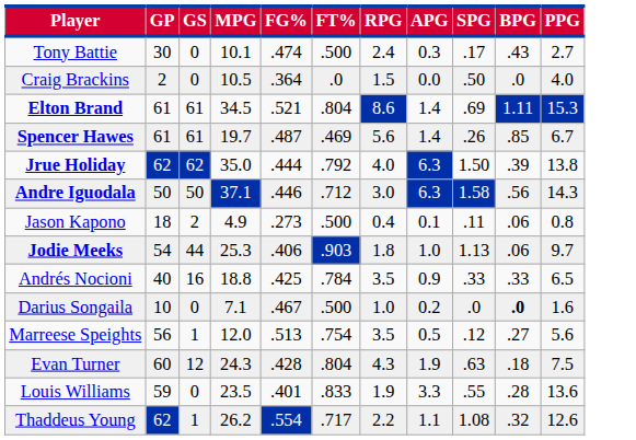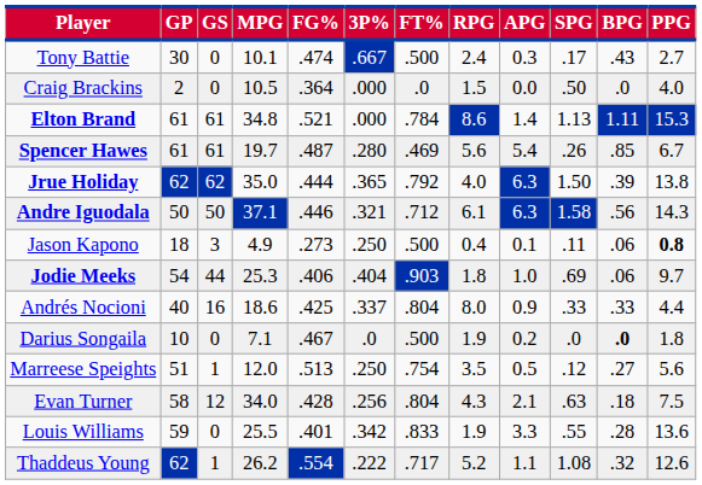 <table class="wikitable sortable" style="text-align:right;">
 <tr>
 <th style="background:#D50032; color:#FFFFFF; border-top:#003DA5 3px solid; border-bottom:#003DA5 3px solid;">Player</th>
 <th style="background:#D50032; color:#FFFFFF; border-top:#003DA5 3px solid; border-bottom:#003DA5 3px solid;">GP</th>
 <th style="background:#D50032; color:#FFFFFF; border-top:#003DA5 3px solid; border-bottom:#003DA5 3px solid;">GS</th>
 <th style="background:#D50032; color:#FFFFFF; border-top:#003DA5 3px solid; border-bottom:#003DA5 3px solid;">MPG</th>
 <th style="background:#D50032; color:#FFFFFF; border-top:#003DA5 3px solid; border-bottom:#003DA5 3px solid;">FG%</th>
+<th style="background:#D50032; color:#FFFFFF; border-top:#003DA5 3px solid; border-bottom:#003DA5 3px solid;">3P%</th>
 <th style="background:#D50032; color:#FFFFFF; border-top:#003DA5 3px solid; border-bottom:#003DA5 3px solid;">FT%</th>
 <th style="background:#D50032; color:#FFFFFF; border-top:#003DA5 3px solid; border-bottom:#003DA5 3px solid;">RPG</th>
 <th style="background:#D50032; color:#FFFFFF; border-top:#003DA5 3px solid; border-bottom:#003DA5 3px solid;">APG</th>
 <th style="background:#D50032; color:#FFFFFF; border-top:#003DA5 3px solid; border-bottom:#003DA5 3px solid;">SPG</th>
 <th style="background:#D50032; color:#FFFFFF; border-top:#003DA5 3px solid; border-bottom:#003DA5 3px solid;">BPG</th>
 <th style="background:#D50032; color:#FFFFFF; border-top:#003DA5 3px solid; border-bottom:#003DA5 3px solid;">PPG</th>
 </tr>
 <tr align="center" bgcolor="">
 <td><a href='#'>Tony Battie</a></td>
 <td>30</td>
 <td>0</td>
 <td>10.1</td>
 <td>.474</td>
+<td style="background:#002FA7;color:white;">.667</td>
 <td>.500</td>
 <td>2.4</td>
 <td>0.3</td>
 <td>.17</td>
 <td>.43</td>
 <td>2.7</td>
 </tr>
 <tr align="center" bgcolor="#f0f0f0">
 <td><a href='#'>Craig Brackins</a></td>
 <td>2</td>
 <td>0</td>
 <td>10.5</td>
 <td>.364</td>
+<td>.000</td>
 <td>.0</td>
 <td>1.5</td>
 <td>0.0</td>
 <td>.50</td>
 <td>.0</td>
 <td>4.0</td>
 </tr>
 <tr align="center" bgcolor="">
 <td><strong><a href='#'>Elton Brand</a></strong></td>
 <td>61</td>
 <td>61</td>
-<td>34.5</td>
+<td>34.8</td>
 <td>.521</td>
-<td>.804</td>
+<td>.000</td>
+<td>.784</td>
 <td style="background:#002FA7;color:white;">8.6</td>
 <td>1.4</td>
-<td>.69</td>
+<td>1.13</td>
 <td style="background:#002FA7;color:white;">1.11</td>
 <td style="background:#002FA7;color:white;">15.3</td>
 </tr>
 <tr align="center" bgcolor="#f0f0f0">
 <td><strong><a href='#'>Spencer Hawes</a></strong></td>
 <td>61</td>
 <td>61</td>
 <td>19.7</td>
 <td>.487</td>
+<td>.280</td>
 <td>.469</td>
 <td>5.6</td>
-<td>1.4</td>
+<td>5.4</td>
 <td>.26</td>
 <td>.85</td>
 <td>6.7</td>
 </tr>
 <tr align="center" bgcolor="">
 <td><strong><a href='#'>Jrue Holiday</a></strong></td>
 <td style="background:#002FA7;color:white;">62</td>
 <td style="background:#002FA7;color:white;">62</td>
 <td>35.0</td>
 <td>.444</td>
+<td>.365</td>
 <td>.792</td>
 <td>4.0</td>
 <td style="background:#002FA7;color:white;">6.3</td>
 <td>1.50</td>
 <td>.39</td>
 <td>13.8</td>
 </tr>
 <tr align="center" bgcolor="#f0f0f0">
 <td><strong><a href='#'>Andre Iguodala</a></strong></td>
 <td>50</td>
 <td>50</td>
 <td style="background:#002FA7;color:white;">37.1</td>
 <td>.446</td>
+<td>.321</td>
 <td>.712</td>
-<td>3.0</td>
+<td>6.1</td>
 <td style="background:#002FA7;color:white;">6.3</td>
 <td style="background:#002FA7;color:white;">1.58</td>
 <td>.56</td>
 <td>14.3</td>
 </tr>
 <tr align="center" bgcolor="">
 <td><a href='#'>Jason Kapono</a></td>
 <td>18</td>
-<td>2</td>
+<td>3</td>
 <td>4.9</td>
 <td>.273</td>
+<td>.250</td>
 <td>.500</td>
 <td>0.4</td>
 <td>0.1</td>
 <td>.11</td>
 <td>.06</td>
-<td>0.8</td>
+<td><strong>0.8</strong></td>
 </tr>
 <tr align="center" bgcolor="#f0f0f0">
 <td><strong><a href='#'>Jodie Meeks</a></strong></td>
 <td>54</td>
 <td>44</td>
 <td>25.3</td>
 <td>.406</td>
+<td>.404</td>
 <td style="background:#002FA7;color:white;">.903</td>
 <td>1.8</td>
 <td>1.0</td>
-<td>1.13</td>
+<td>.69</td>
 <td>.06</td>
 <td>9.7</td>
 </tr>
 <tr align="center" bgcolor="">
 <td><a href='#'>Andrés Nocioni</a></td>
 <td>40</td>
 <td>16</td>
-<td>18.8</td>
+<td>18.6</td>
 <td>.425</td>
-<td>.784</td>
-<td>3.5</td>
+<td>.337</td>
+<td>.804</td>
+<td>8.0</td>
 <td>0.9</td>
 <td>.33</td>
 <td>.33</td>
-<td>6.5</td>
+<td>4.4</td>
 </tr>
 <tr align="center" bgcolor="#f0f0f0">
 <td><a href='#'>Darius Songaila</a></td>
 <td>10</td>
 <td>0</td>
 <td>7.1</td>
 <td>.467</td>
+<td>.0</td>
 <td>.500</td>
-<td>1.0</td>
+<td>1.9</td>
 <td>0.2</td>
 <td>.0</td>
 <td><strong>.0</strong></td>
-<td>1.6</td>
+<td>1.8</td>
 </tr>
 <tr align="center" bgcolor="">
 <td><a href='#'>Marreese Speights</a></td>
-<td>56</td>
+<td>51</td>
 <td>1</td>
 <td>12.0</td>
 <td>.513</td>
+<td>.250</td>
 <td>.754</td>
 <td>3.5</td>
 <td>0.5</td>
 <td>.12</td>
 <td>.27</td>
 <td>5.6</td>
 </tr>
 <tr align="center" bgcolor="#f0f0f0">
 <td><a href='#'>Evan Turner</a></td>
-<td>60</td>
+<td>58</td>
 <td>12</td>
-<td>24.3</td>
+<td>34.0</td>
 <td>.428</td>
+<td>.256</td>
 <td>.804</td>
 <td>4.3</td>
-<td>1.9</td>
+<td>2.1</td>
 <td>.63</td>
 <td>.18</td>
 <td>7.5</td>
 </tr>
 <tr align="center" bgcolor="">
 <td><a href='#'>Louis Williams</a></td>
 <td>59</td>
 <td>0</td>
-<td>23.5</td>
+<td>25.5</td>
 <td>.401</td>
+<td>.342</td>
 <td>.833</td>
 <td>1.9</td>
 <td>3.3</td>
 <td>.55</td>
 <td>.28</td>
 <td>13.6</td>
 </tr>
 <tr align="center" bgcolor="#f0f0f0">
 <td><a href='#'>Thaddeus Young</a></td>
 <td style="background:#002FA7;color:white;">62</td>
 <td>1</td>
 <td>26.2</td>
 <td style="background:#002FA7;color:white;">.554</td>
+<td>.222</td>
 <td>.717</td>
-<td>2.2</td>
+<td>5.2</td>
 <td>1.1</td>
 <td>1.08</td>
 <td>.32</td>
 <td>12.6</td>
 </tr>
 </table>
